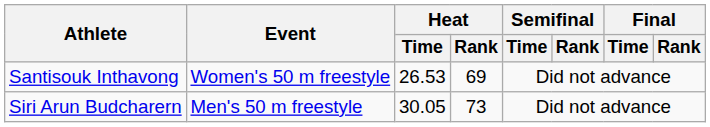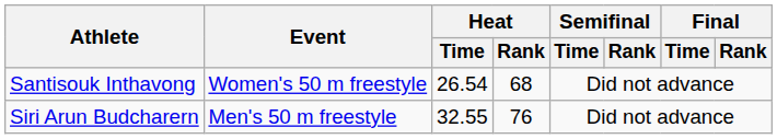 <table class=wikitable style="font-size:90%">
 <tr>
 <th rowspan="2">Athlete</th>
 <th rowspan="2">Event</th>
 <th colspan="2">Heat</th>
 <th colspan="2">Semifinal</th>
 <th colspan="2">Final</th>
 </tr>
 <tr style="font-size:95%">
 <th>Time</th>
 <th>Rank</th>
 <th>Time</th>
 <th>Rank</th>
 <th>Time</th>
 <th>Rank</th>
 </tr>
 <tr align=center>
 <td align=left><a href='#'>Santisouk Inthavong</a></td>
 <td align=left><a href='#'>Women's 50 m freestyle</a></td>
-<td>26.53</td>
-<td>69</td>
+<td>26.54</td>
+<td>68</td>
 <td colspan=4>Did not advance</td>
 </tr>
 <tr align=center>
 <td align=left><a href='#'>Siri Arun Budcharern</a></td>
 <td align=left><a href='#'>Men's 50 m freestyle</a></td>
-<td>30.05</td>
-<td>73</td>
+<td>32.55</td>
+<td>76</td>
 <td colspan=4>Did not advance</td>
 </tr>
 </table>
